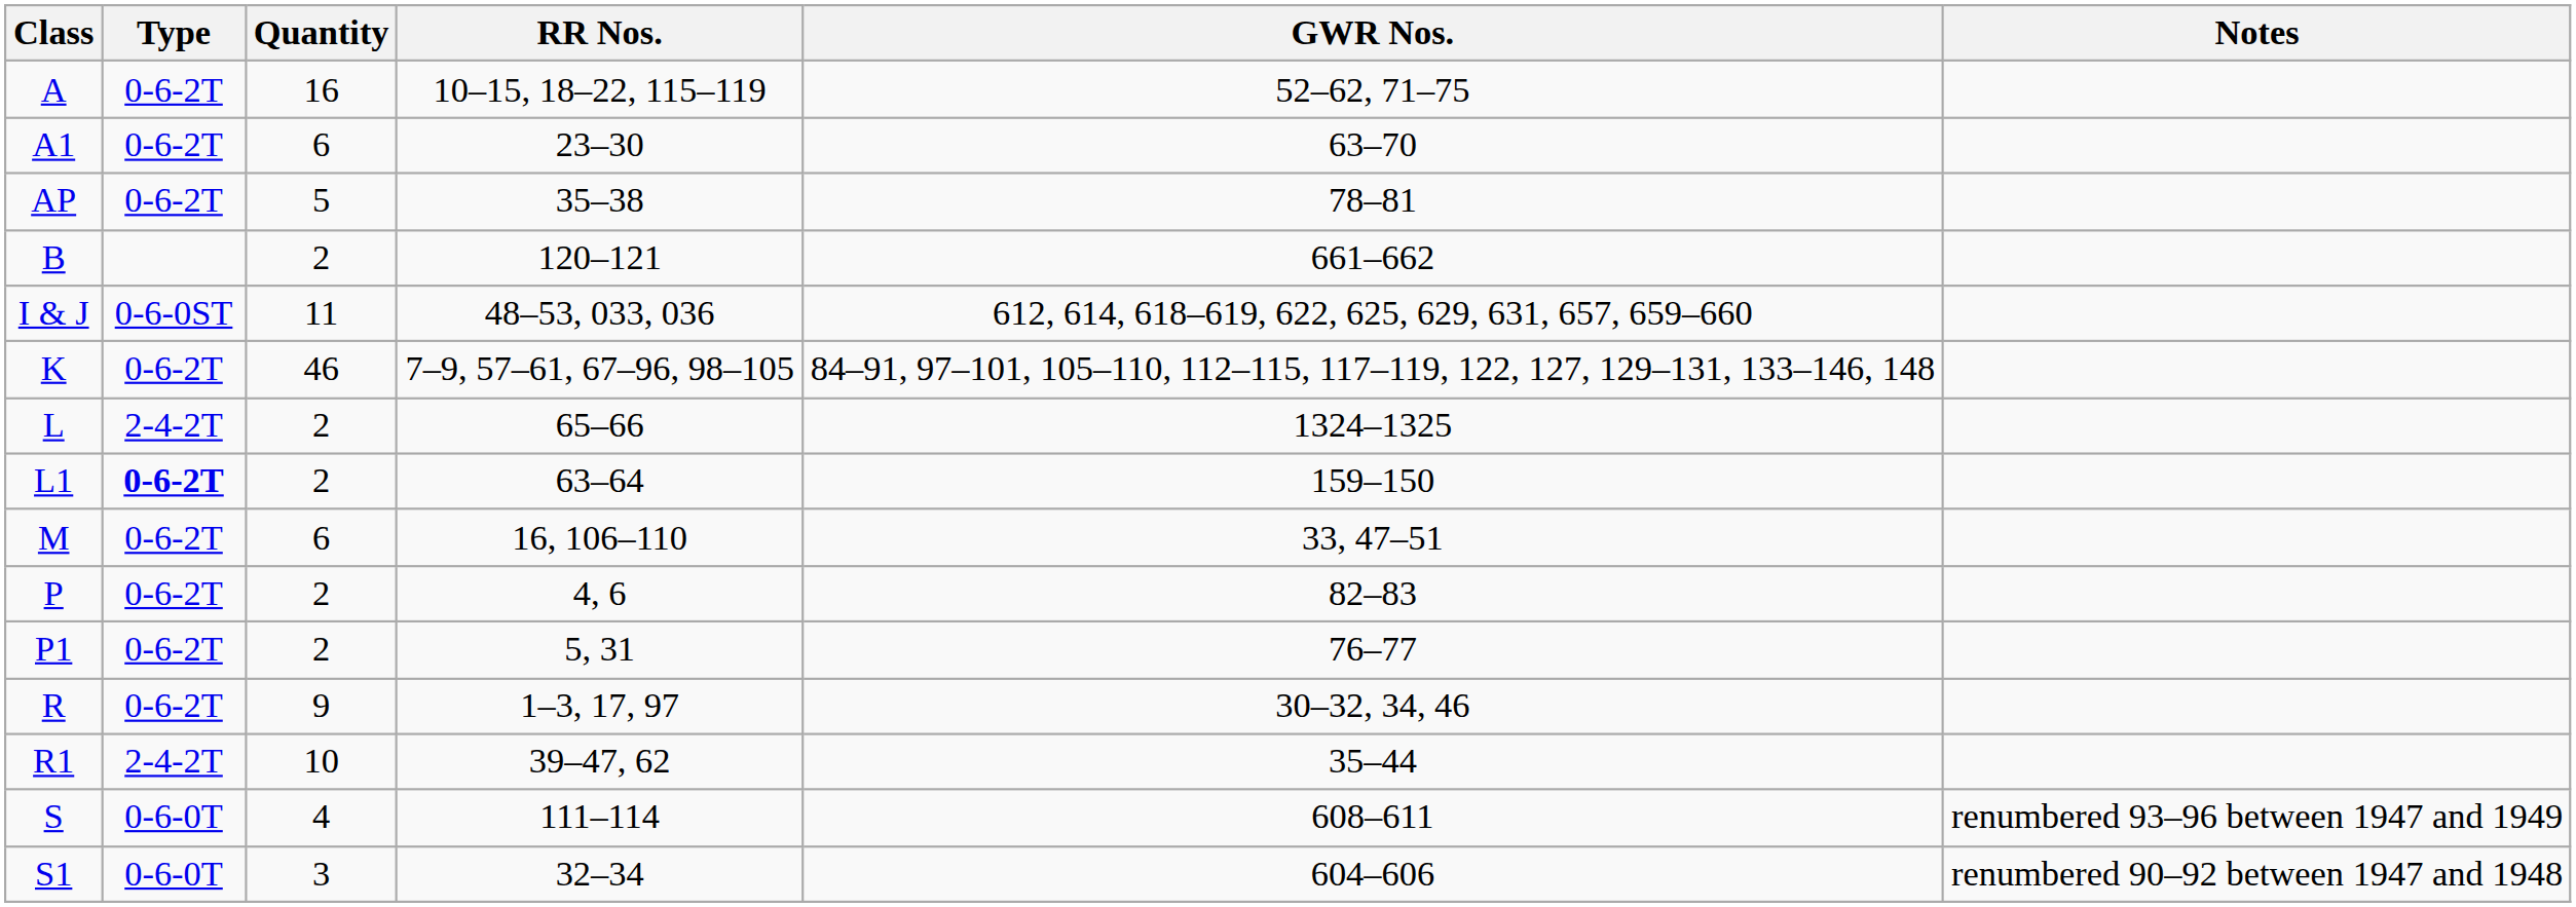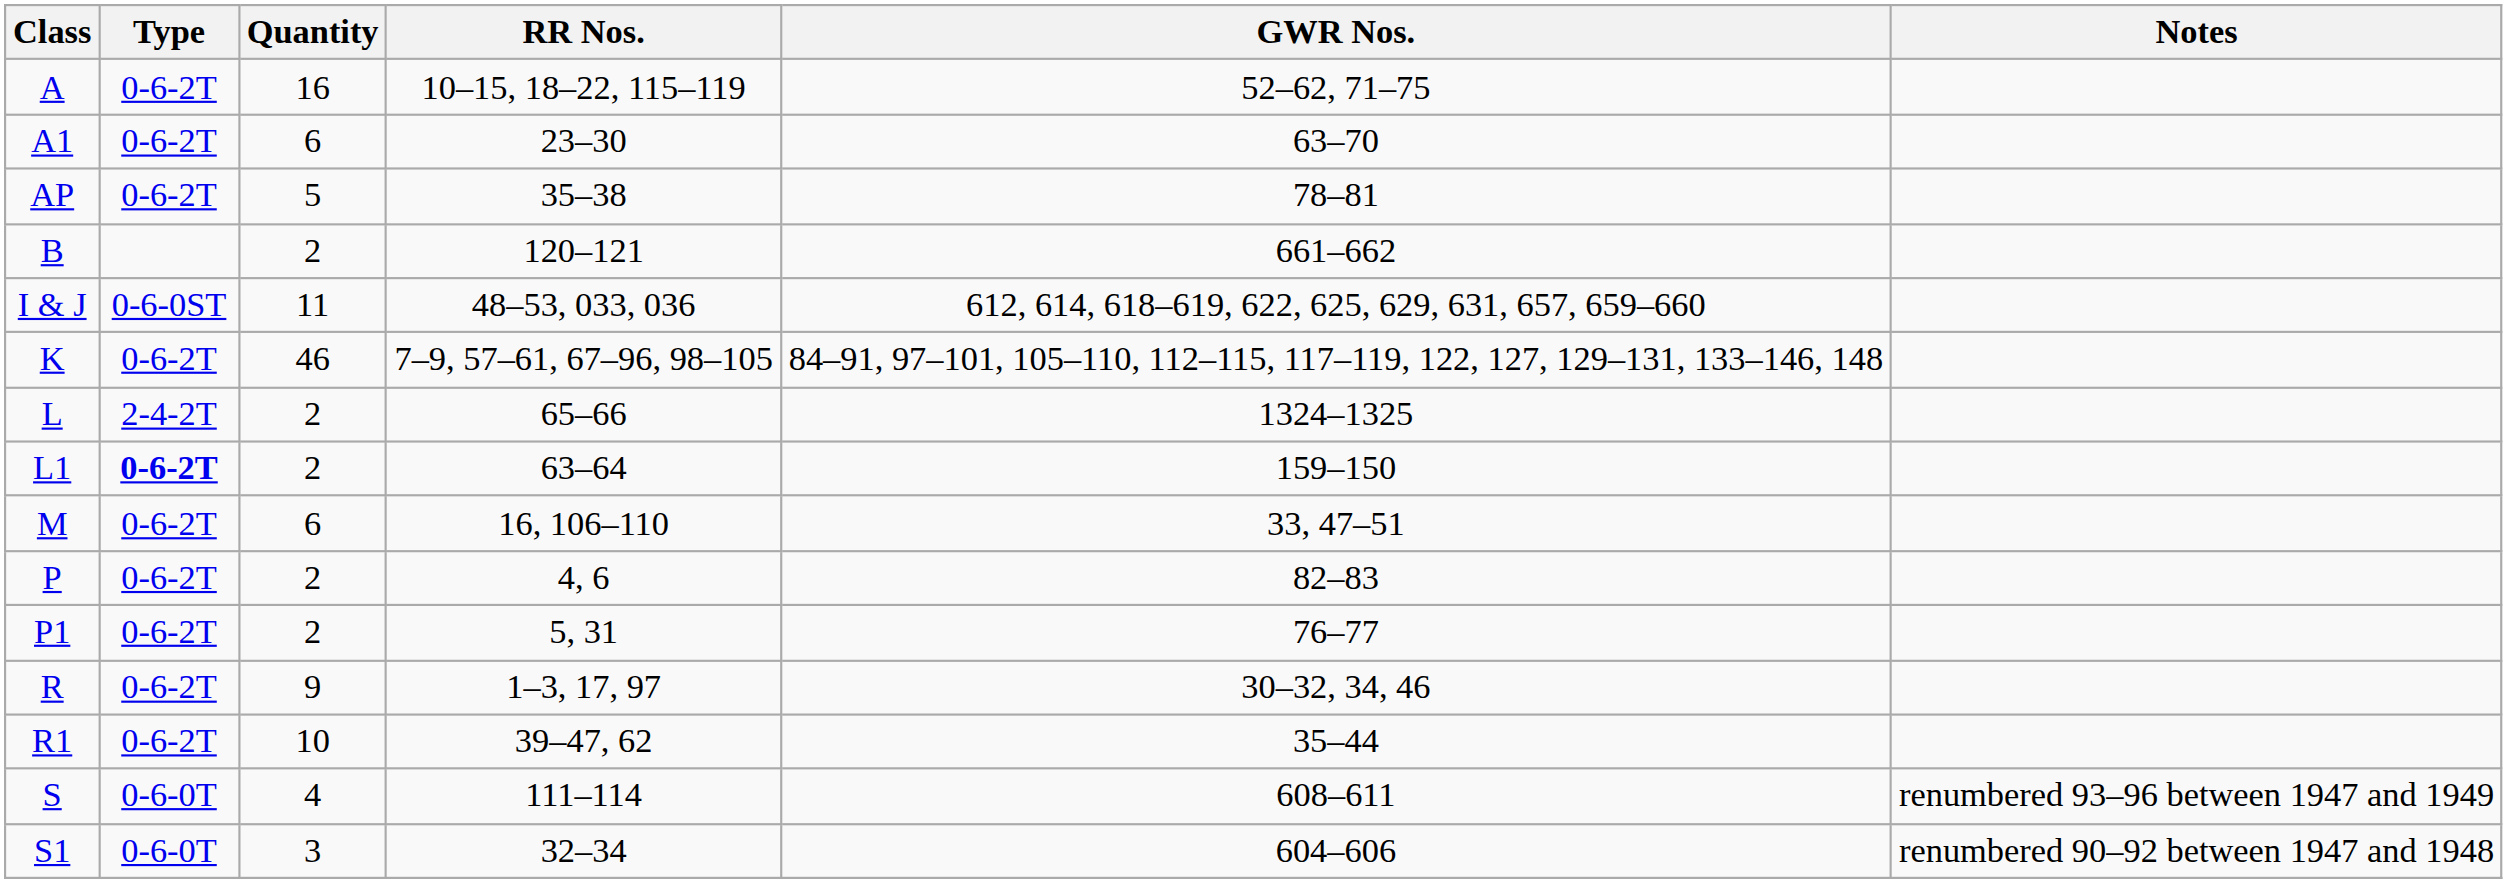 <table class=wikitable style=text-align:center>
 <tr>
 <th>Class</th>
 <th>   Type   </th>
 <th>Quantity</th>
 <th>RR Nos.</th>
 <th>GWR Nos.</th>
 <th>Notes</th>
 </tr>
 <tr>
 <td><a href='#'>A</a></td>
 <td><a href='#'>0-6-2T</a></td>
 <td>16</td>
 <td>10–15, 18–22, 115–119</td>
 <td>52–62, 71–75</td>
 <td></td>
 </tr>
 <tr>
 <td><a href='#'>A1</a></td>
 <td><a href='#'>0-6-2T</a></td>
 <td>6</td>
 <td>23–30</td>
 <td>63–70</td>
 <td></td>
 </tr>
 <tr>
 <td><a href='#'>AP</a></td>
 <td><a href='#'>0-6-2T</a></td>
 <td>5</td>
 <td>35–38</td>
 <td>78–81</td>
 <td></td>
 </tr>
 <tr>
 <td><a href='#'>B</a></td>
 <td></td>
 <td>2</td>
 <td>120–121</td>
 <td>661–662</td>
 <td></td>
 </tr>
 <tr>
 <td><a href='#'>I & J</a></td>
 <td><a href='#'>0-6-0ST</a></td>
 <td>11</td>
 <td>48–53, 033, 036</td>
 <td>612, 614, 618–619, 622, 625, 629, 631, 657, 659–660</td>
 <td></td>
 </tr>
 <tr>
 <td><a href='#'>K</a></td>
 <td><a href='#'>0-6-2T</a></td>
 <td>46</td>
 <td>7–9, 57–61, 67–96, 98–105</td>
 <td>84–91, 97–101, 105–110, 112–115, 117–119, 122, 127, 129–131, 133–146, 148</td>
 <td></td>
 </tr>
 <tr>
 <td><a href='#'>L</a></td>
 <td><a href='#'>2-4-2T</a></td>
 <td>2</td>
 <td>65–66</td>
 <td>1324–1325</td>
 <td></td>
 </tr>
 <tr>
 <td><a href='#'>L1</a></td>
 <td><strong><a href='#'>0-6-2T</a></strong></td>
 <td>2</td>
 <td>63–64</td>
 <td>159–150</td>
 <td></td>
 </tr>
 <tr>
 <td><a href='#'>M</a></td>
 <td><a href='#'>0-6-2T</a></td>
 <td>6</td>
 <td>16, 106–110</td>
 <td>33, 47–51</td>
 <td></td>
 </tr>
 <tr>
 <td><a href='#'>P</a></td>
 <td><a href='#'>0-6-2T</a></td>
 <td>2</td>
 <td>4, 6</td>
 <td>82–83</td>
 <td></td>
 </tr>
 <tr>
 <td><a href='#'>P1</a></td>
 <td><a href='#'>0-6-2T</a></td>
 <td>2</td>
 <td>5, 31</td>
 <td>76–77</td>
 <td></td>
 </tr>
 <tr>
 <td><a href='#'>R</a></td>
 <td><a href='#'>0-6-2T</a></td>
 <td>9</td>
 <td>1–3, 17, 97</td>
 <td>30–32, 34, 46</td>
 <td></td>
 </tr>
 <tr>
 <td><a href='#'>R1</a></td>
-<td><a href='#'>2-4-2T</a></td>
+<td><a href='#'>0-6-2T</a></td>
 <td>10</td>
 <td>39–47, 62</td>
 <td>35–44</td>
 <td></td>
 </tr>
 <tr>
 <td><a href='#'>S</a></td>
 <td><a href='#'>0-6-0T</a></td>
 <td>4</td>
 <td>111–114</td>
 <td>608–611</td>
 <td>renumbered 93–96 between 1947 and 1949</td>
 </tr>
 <tr>
 <td><a href='#'>S1</a></td>
 <td><a href='#'>0-6-0T</a></td>
 <td>3</td>
 <td>32–34</td>
 <td>604–606</td>
 <td>renumbered 90–92 between 1947 and 1948</td>
 </tr>
 <tr>
 </tr>
 </table>
